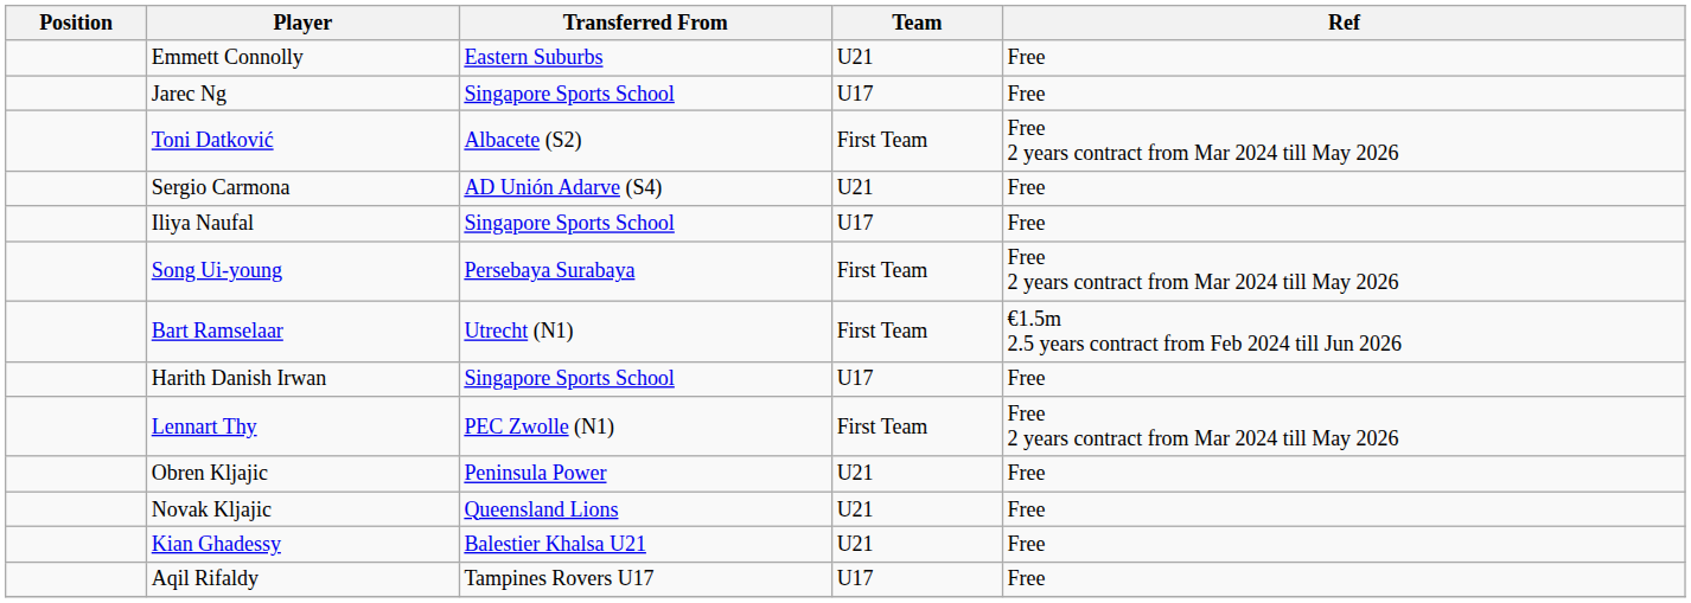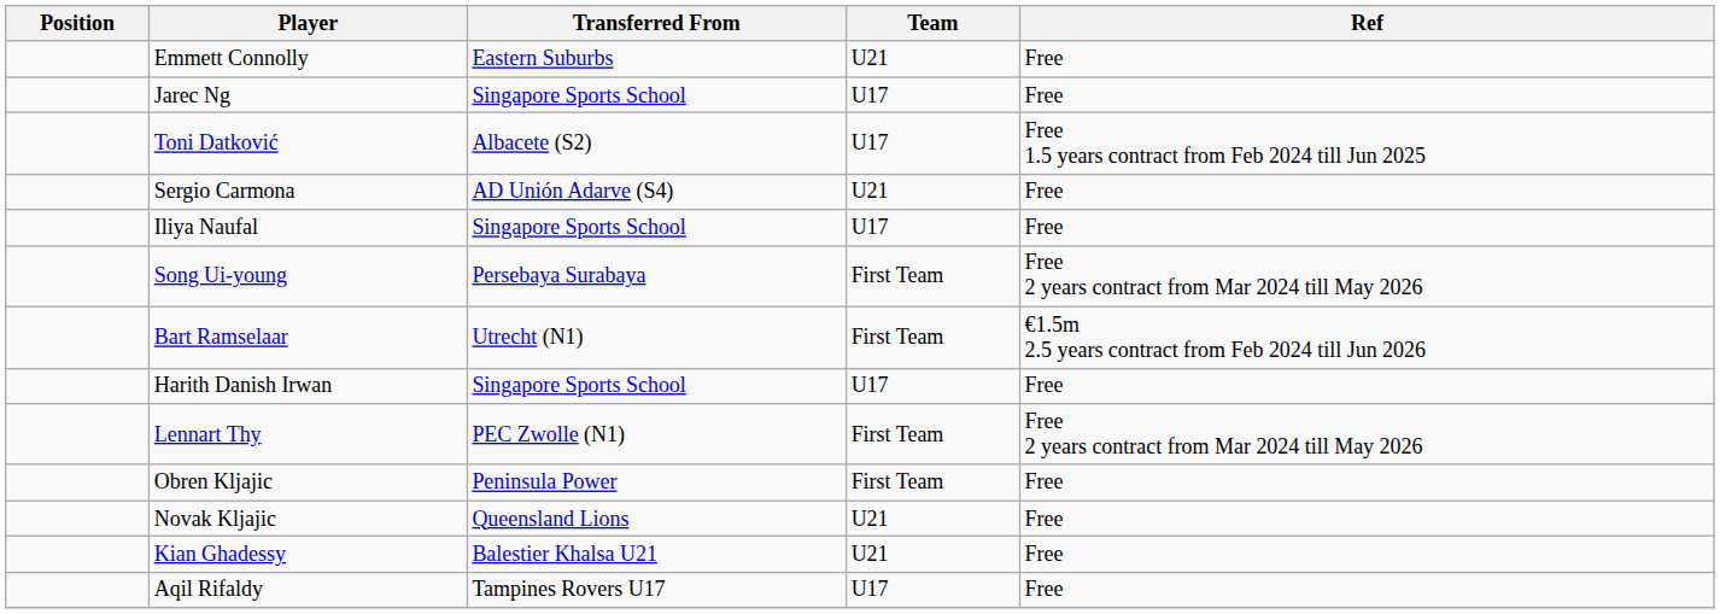 <table class="wikitable sortable" style="width:85%; text-align:center; font-size:85%; text-align:left;">
 <tr>
 <th>Position</th>
 <th>Player</th>
 <th>Transferred From</th>
 <th>Team</th>
 <th>Ref</th>
 </tr>
 <tr>
 <td></td>
 <td> Emmett Connolly</td>
 <td> <a href='#'>Eastern Suburbs</a></td>
 <td>U21</td>
 <td>Free</td>
 </tr>
 <tr>
 <td></td>
 <td> Jarec Ng</td>
 <td> <a href='#'>Singapore Sports School</a></td>
 <td>U17</td>
 <td>Free </td>
 </tr>
 <tr>
 <td></td>
 <td> <a href='#'>Toni Datković</a></td>
 <td> <a href='#'>Albacete</a> (S2)</td>
-<td>First Team</td>
-<td>Free <br> 2 years contract from Mar 2024 till May 2026 </td>
+<td>U17</td>
+<td>Free <br> 1.5 years contract from Feb 2024 till Jun 2025 </td>
 </tr>
 <tr>
 <td></td>
 <td> Sergio Carmona</td>
 <td> <a href='#'>AD Unión Adarve</a> (S4)</td>
 <td>U21</td>
 <td>Free </td>
 </tr>
 <tr>
 <td></td>
 <td> 	Iliya Naufal</td>
 <td> <a href='#'>Singapore Sports School</a></td>
 <td>U17</td>
 <td>Free</td>
 </tr>
 <tr>
 <td></td>
 <td> <a href='#'>Song Ui-young</a></td>
 <td> <a href='#'>Persebaya Surabaya</a></td>
 <td>First Team</td>
 <td>Free <br> 2 years contract from Mar 2024 till May 2026 </td>
 </tr>
 <tr>
 <td></td>
 <td> <a href='#'>Bart Ramselaar</a></td>
 <td> <a href='#'>Utrecht</a> (N1)</td>
 <td>First Team</td>
 <td>€1.5m <br> 2.5 years contract from Feb 2024 till Jun 2026 </td>
 </tr>
 <tr>
 <td></td>
 <td> Harith Danish Irwan</td>
 <td> <a href='#'>Singapore Sports School</a></td>
 <td>U17</td>
 <td>Free</td>
 </tr>
 <tr>
 <td></td>
 <td> <a href='#'>Lennart Thy</a></td>
 <td> <a href='#'>PEC Zwolle</a> (N1)</td>
 <td>First Team</td>
 <td>Free <br> 2 years contract from Mar 2024 till May 2026 </td>
 </tr>
 <tr>
 <td></td>
 <td> Obren Kljajic</td>
 <td> <a href='#'>Peninsula Power</a></td>
-<td>U21</td>
+<td>First Team</td>
 <td>Free </td>
 </tr>
 <tr>
 <td></td>
 <td> Novak Kljajic</td>
 <td> <a href='#'>Queensland Lions</a></td>
 <td>U21</td>
 <td>Free </td>
 </tr>
 <tr>
 <td></td>
 <td> <a href='#'>Kian Ghadessy</a></td>
 <td> <a href='#'>Balestier Khalsa U21</a></td>
 <td>U21</td>
 <td>Free</td>
 </tr>
 <tr>
 <td></td>
 <td> Aqil Rifaldy</td>
 <td> Tampines Rovers U17</td>
 <td>U17</td>
 <td>Free </td>
 </tr>
 <tr>
 </tr>
 </table>
